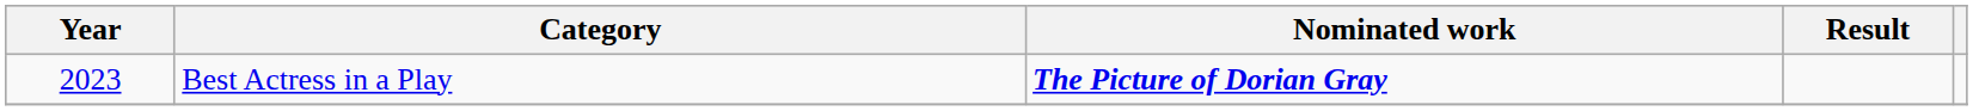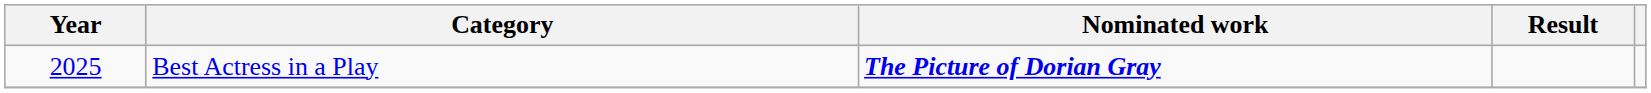 <table class=wikitable>
 <tr>
 <th scope="col" style="width:5em;">Year</th>
 <th scope="col" style="width:27em;">Category</th>
 <th scope="col" style="width:24em;">Nominated work</th>
 <th scope="col" style="width:5em;">Result</th>
 <th></th>
 </tr>
 <tr>
-<td style="text-align:center"><a href='#'>2023</a></td>
+<td style="text-align:center"><a href='#'>2025</a></td>
 <td><a href='#'>Best Actress in a Play</a></td>
 <td><strong><em><a href='#'>The Picture of Dorian Gray</a></em></strong></td>
 <td></td>
 <td align="center"></td>
 </tr>
 <tr>
 </tr>
 </table>
